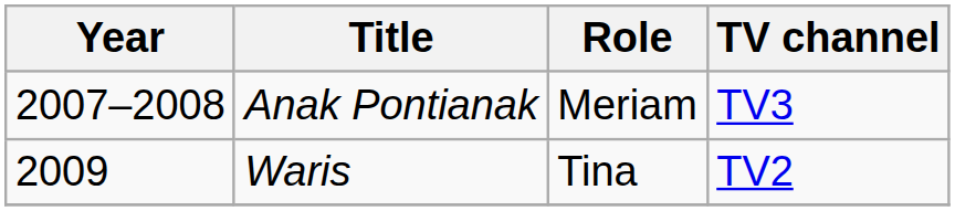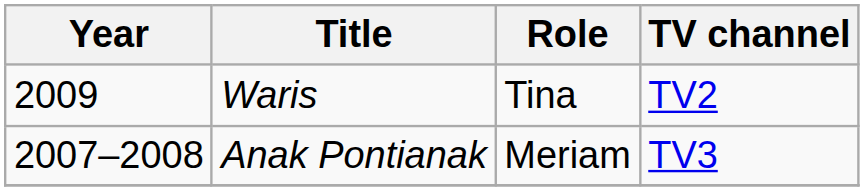 <table class="wikitable">
 <tr>
 <th>Year</th>
 <th>Title</th>
 <th>Role</th>
 <th>TV channel</th>
 </tr>
 <tr>
+<td>2009</td>
+<td><em>Waris</em></td>
+<td>Tina</td>
+<td><a href='#'>TV2</a></td>
+</tr>
+<tr>
 <td>2007–2008</td>
 <td><em>Anak Pontianak</em></td>
 <td>Meriam</td>
 <td><a href='#'>TV3</a></td>
 </tr>
 <tr>
-<td>2009</td>
-<td><em>Waris</em></td>
-<td>Tina</td>
-<td><a href='#'>TV2</a></td>
-</tr>
-<tr>
 </tr>
 </table>
